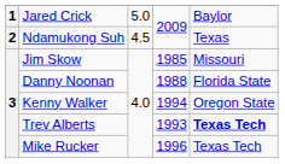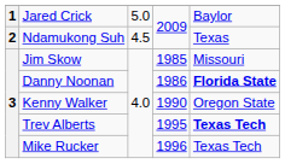 <table class=wikitable>
 <tr>
 </tr>
 <tr>
 <th>1</th>
 <td><a href='#'>Jared Crick</a></td>
 <td>5.0</td>
 <td rowspan=2><a href='#'>2009</a></td>
 <td><a href='#'>Baylor</a></td>
 </tr>
 <tr>
 <th>2</th>
 <td><a href='#'>Ndamukong Suh</a></td>
 <td>4.5</td>
 <td><a href='#'>Texas</a></td>
 </tr>
 <tr>
 <th rowspan=5>3</th>
 <td><a href='#'>Jim Skow</a></td>
 <td rowspan=5>4.0</td>
 <td><a href='#'>1985</a></td>
 <td><a href='#'>Missouri</a></td>
 </tr>
 <tr>
 <td><a href='#'>Danny Noonan</a></td>
-<td><a href='#'>1988</a></td>
-<td><a href='#'>Florida State</a></td>
+<td><a href='#'>1986</a></td>
+<td><strong><a href='#'>Florida State</a></strong></td>
 </tr>
 <tr>
 <td><a href='#'>Kenny Walker</a></td>
-<td><a href='#'>1994</a></td>
+<td><a href='#'>1990</a></td>
 <td><a href='#'>Oregon State</a></td>
 </tr>
 <tr>
 <td><a href='#'>Trev Alberts</a></td>
-<td><a href='#'>1993</a></td>
+<td><a href='#'>1995</a></td>
 <td><strong><a href='#'>Texas Tech</a></strong></td>
 </tr>
 <tr>
 <td><a href='#'>Mike Rucker</a></td>
 <td><a href='#'>1996</a></td>
 <td><a href='#'>Texas Tech</a></td>
 </tr>
 </table>
